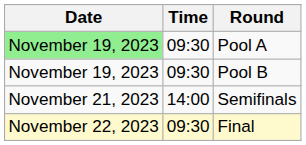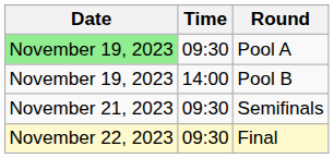 <table class="wikitable">
 <tr>
 <th>Date</th>
 <th>Time</th>
 <th>Round</th>
 </tr>
 <tr>
 <td style="background: lightgreen;">November 19, 2023</td>
 <td>09:30</td>
 <td>Pool A</td>
 </tr>
 <tr>
 <td>November 19, 2023</td>
-<td>09:30</td>
+<td>14:00</td>
 <td>Pool B</td>
 </tr>
 <tr>
 <td>November 21, 2023</td>
-<td>14:00</td>
+<td>09:30</td>
 <td>Semifinals</td>
 </tr>
 <tr style=background:lemonchiffon>
 <td>November 22, 2023</td>
 <td>09:30</td>
 <td>Final</td>
 </tr>
 </table>
